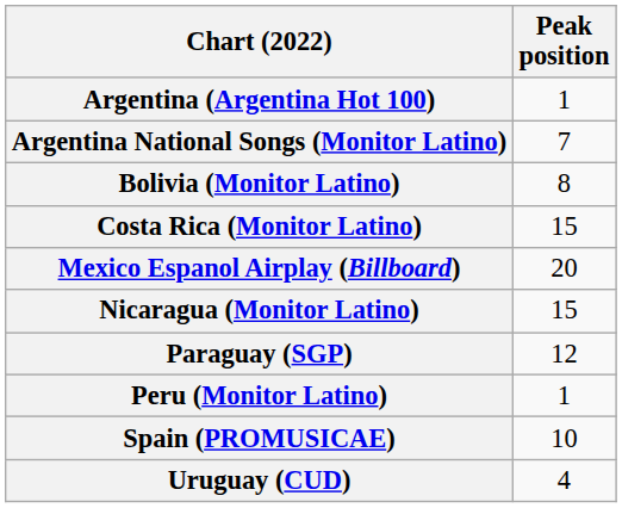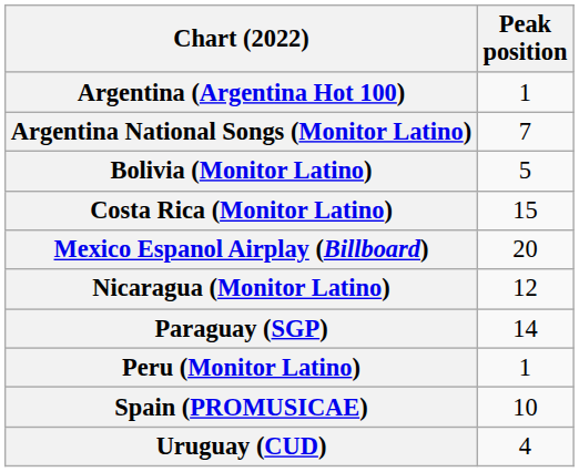 <table class="wikitable sortable plainrowheaders" style="text-align:center">
 <tr>
 <th scope="col">Chart (2022)</th>
 <th scope="col">Peak<br>position</th>
 </tr>
 <tr>
 <th scope="row">Argentina (<a href='#'>Argentina Hot 100</a>)</th>
 <td>1</td>
 </tr>
 <tr>
 <th scope="row">Argentina National Songs (<a href='#'>Monitor Latino</a>)</th>
 <td>7</td>
 </tr>
 <tr>
 <th scope="row">Bolivia (<a href='#'>Monitor Latino</a>)</th>
-<td>8</td>
+<td>5</td>
 </tr>
 <tr>
 <th scope="row">Costa Rica (<a href='#'>Monitor Latino</a>)</th>
 <td>15</td>
 </tr>
 <tr>
 <th scope="row"><a href='#'>Mexico Espanol Airplay</a> (<em><a href='#'>Billboard</a></em>)</th>
 <td>20</td>
 </tr>
 <tr>
 <th scope="row">Nicaragua (<a href='#'>Monitor Latino</a>)</th>
-<td>15</td>
+<td>12</td>
 </tr>
 <tr>
 <th scope="row">Paraguay (<a href='#'>SGP</a>)</th>
-<td>12</td>
+<td>14</td>
 </tr>
 <tr>
 <th scope="row">Peru (<a href='#'>Monitor Latino</a>)</th>
 <td>1</td>
 </tr>
 <tr>
 <th scope="row">Spain (<a href='#'>PROMUSICAE</a>)</th>
 <td>10</td>
 </tr>
 <tr>
 <th scope="row">Uruguay (<a href='#'>CUD</a>)</th>
 <td>4</td>
 </tr>
 </table>
